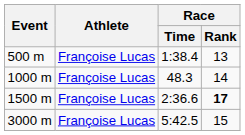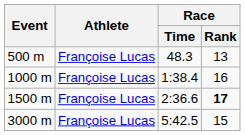 <table class="wikitable" border="1" style="font-size:90%">
 <tr>
 <th rowspan=2>Event</th>
 <th rowspan=2>Athlete</th>
 <th colspan=2>Race</th>
 </tr>
 <tr>
 <th>Time</th>
 <th>Rank</th>
 </tr>
 <tr>
 <td>500 m</td>
 <td><a href='#'>Françoise Lucas</a></td>
-<td align=center>1:38.4</td>
+<td align=center>48.3</td>
 <td align=center>13</td>
 </tr>
 <tr>
 <td>1000 m</td>
 <td><a href='#'>Françoise Lucas</a></td>
-<td align=center>48.3</td>
-<td align=center>14</td>
+<td align=center>1:38.4</td>
+<td align=center>16</td>
 </tr>
 <tr>
 <td>1500 m</td>
 <td><a href='#'>Françoise Lucas</a></td>
 <td align=center>2:36.6</td>
 <td align=center><strong>17</strong></td>
 </tr>
 <tr>
 <td>3000 m</td>
 <td><a href='#'>Françoise Lucas</a></td>
 <td align=center>5:42.5</td>
 <td align=center>15</td>
 </tr>
 </table>
